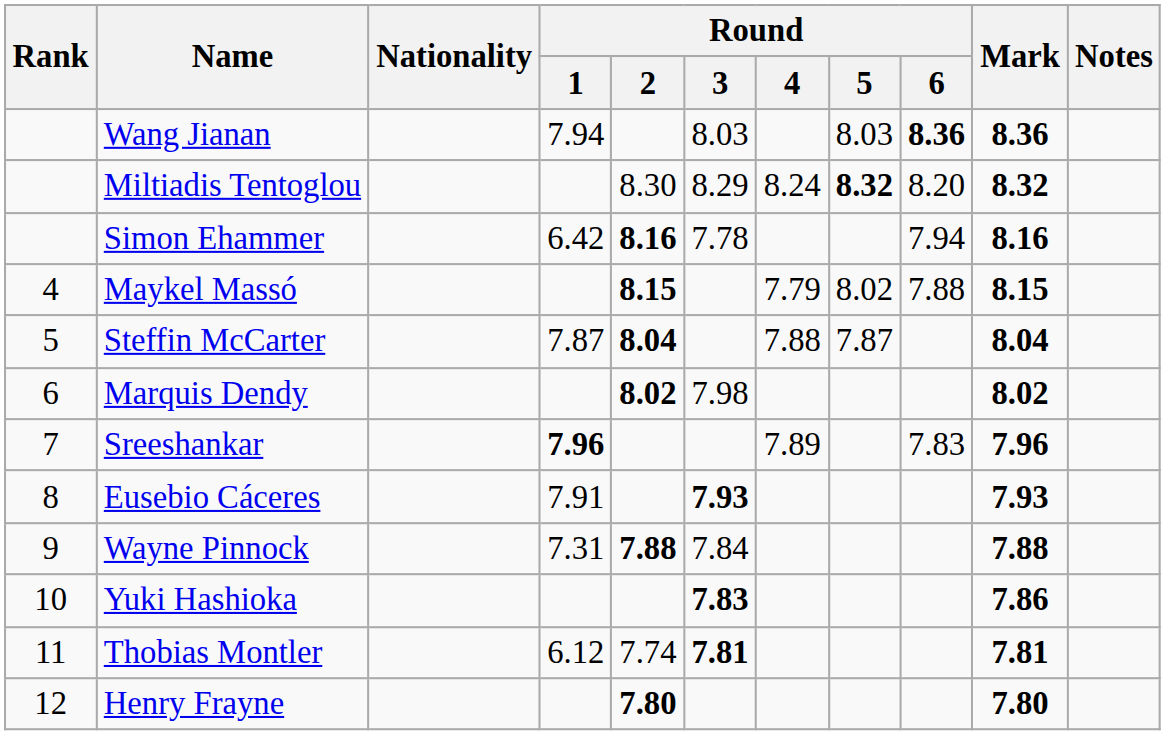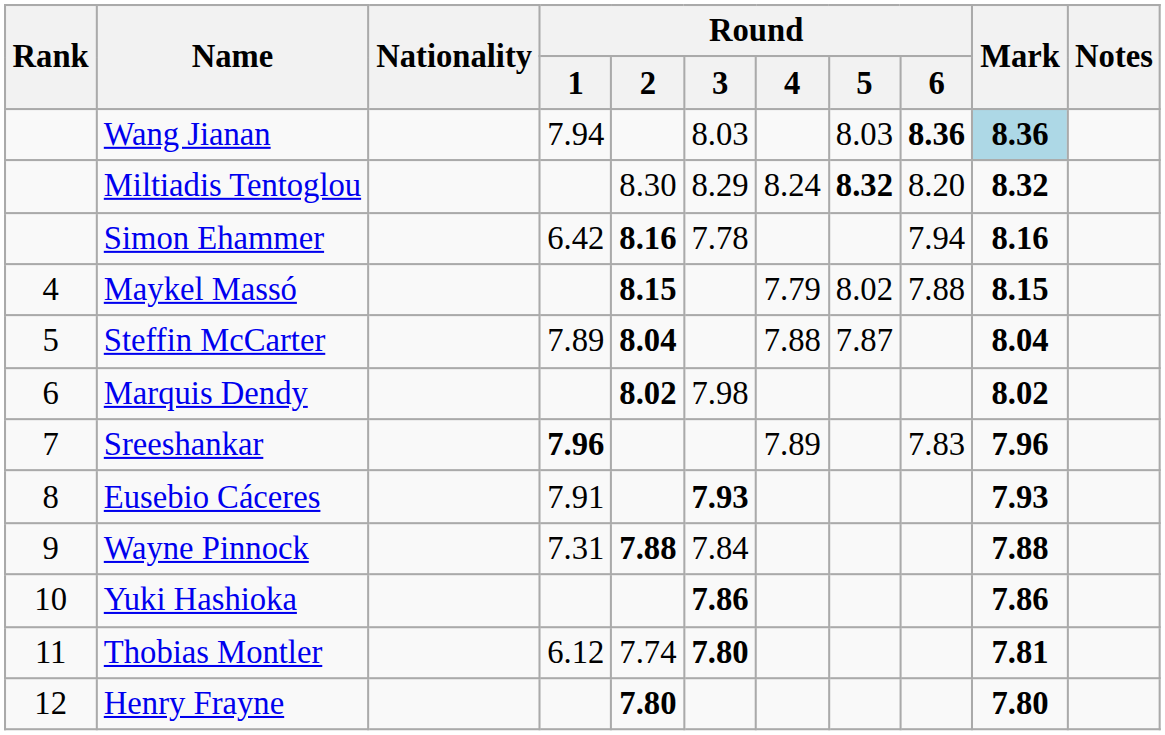 <table class="wikitable sortable" style="text-align:center">
 <tr>
 <th rowspan=2>Rank</th>
 <th rowspan=2>Name</th>
 <th rowspan=2>Nationality</th>
 <th colspan=6>Round</th>
 <th rowspan=2>Mark</th>
 <th rowspan=2>Notes</th>
 </tr>
 <tr>
 <th>1</th>
 <th>2</th>
 <th>3</th>
 <th>4</th>
 <th>5</th>
 <th>6</th>
 </tr>
 <tr>
 <td></td>
 <td align=left><a href='#'>Wang Jianan</a></td>
 <td align=left></td>
 <td>7.94</td>
 <td></td>
 <td>8.03</td>
 <td></td>
 <td>8.03</td>
 <td><strong>8.36</strong></td>
-<td><strong>8.36</strong></td>
+<td style="background: lightblue;"><strong>8.36</strong></td>
 <td></td>
 </tr>
 <tr>
 <td></td>
 <td align=left><a href='#'>Miltiadis Tentoglou</a></td>
 <td align=left></td>
 <td></td>
 <td>8.30</td>
 <td>8.29</td>
 <td>8.24</td>
 <td><strong>8.32</strong></td>
 <td>8.20</td>
 <td><strong>8.32</strong></td>
 <td></td>
 </tr>
 <tr>
 <td></td>
 <td align=left><a href='#'>Simon Ehammer</a></td>
 <td align=left></td>
 <td>6.42</td>
 <td><strong>8.16</strong></td>
 <td>7.78</td>
 <td></td>
 <td></td>
 <td>7.94</td>
 <td><strong>8.16</strong></td>
 <td></td>
 </tr>
 <tr>
 <td>4</td>
 <td align=left><a href='#'>Maykel Massó</a></td>
 <td align=left></td>
 <td></td>
 <td><strong>8.15</strong></td>
 <td></td>
 <td>7.79</td>
 <td>8.02</td>
 <td>7.88</td>
 <td><strong>8.15</strong></td>
 <td></td>
 </tr>
 <tr>
 <td>5</td>
 <td align=left><a href='#'>Steffin McCarter</a></td>
 <td align=left></td>
-<td>7.87</td>
+<td>7.89</td>
 <td><strong>8.04</strong></td>
 <td></td>
 <td>7.88</td>
 <td>7.87</td>
 <td></td>
 <td><strong>8.04</strong></td>
 <td></td>
 </tr>
 <tr>
 <td>6</td>
 <td align=left><a href='#'>Marquis Dendy</a></td>
 <td align=left></td>
 <td></td>
 <td><strong>8.02</strong></td>
 <td>7.98</td>
 <td></td>
 <td></td>
 <td></td>
 <td><strong>8.02</strong></td>
 <td></td>
 </tr>
 <tr>
 <td>7</td>
 <td align=left><a href='#'>Sreeshankar</a></td>
 <td align=left></td>
 <td><strong>7.96</strong></td>
 <td></td>
 <td></td>
 <td>7.89</td>
 <td></td>
 <td>7.83</td>
 <td><strong>7.96</strong></td>
 <td></td>
 </tr>
 <tr>
 <td>8</td>
 <td align=left><a href='#'>Eusebio Cáceres</a></td>
 <td align=left></td>
 <td>7.91</td>
 <td></td>
 <td><strong>7.93</strong></td>
 <td></td>
 <td></td>
 <td></td>
 <td><strong>7.93</strong></td>
 <td></td>
 </tr>
 <tr>
 <td>9</td>
 <td align=left><a href='#'>Wayne Pinnock</a></td>
 <td align=left></td>
 <td>7.31</td>
 <td><strong>7.88</strong></td>
 <td>7.84</td>
 <td></td>
 <td></td>
 <td></td>
 <td><strong>7.88</strong></td>
 <td></td>
 </tr>
 <tr>
 <td>10</td>
 <td align=left><a href='#'>Yuki Hashioka</a></td>
 <td align=left></td>
 <td></td>
 <td></td>
-<td><strong>7.83</strong></td>
+<td><strong>7.86</strong></td>
 <td></td>
 <td></td>
 <td></td>
 <td><strong>7.86</strong></td>
 <td></td>
 </tr>
 <tr>
 <td>11</td>
 <td align=left><a href='#'>Thobias Montler</a></td>
 <td align=left></td>
 <td>6.12</td>
 <td>7.74</td>
-<td><strong>7.81</strong></td>
+<td><strong>7.80</strong></td>
 <td></td>
 <td></td>
 <td></td>
 <td><strong>7.81</strong></td>
 <td></td>
 </tr>
 <tr>
 <td>12</td>
 <td align=left><a href='#'>Henry Frayne</a></td>
 <td align=left></td>
 <td></td>
 <td><strong>7.80</strong></td>
 <td></td>
 <td></td>
 <td></td>
 <td></td>
 <td><strong>7.80</strong></td>
 <td></td>
 </tr>
 </table>
